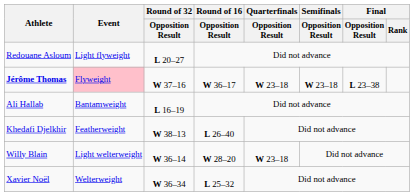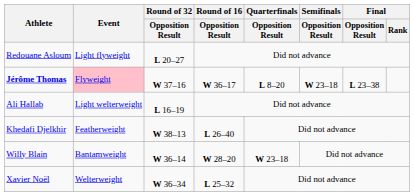 <table class="wikitable" style="font-size:90%">
 <tr>
 <th rowspan="2">Athlete</th>
 <th rowspan="2">Event</th>
 <th>Round of 32</th>
 <th>Round of 16</th>
 <th>Quarterfinals</th>
 <th>Semifinals</th>
 <th colspan=2>Final</th>
 </tr>
 <tr style="font-size:95%">
 <th>Opposition<br>Result</th>
 <th>Opposition<br>Result</th>
 <th>Opposition<br>Result</th>
 <th>Opposition<br>Result</th>
 <th>Opposition<br>Result</th>
 <th>Rank</th>
 </tr>
 <tr align=center>
 <td align=left><a href='#'>Redouane Asloum</a></td>
 <td align=left><a href='#'>Light flyweight</a></td>
 <td><br><strong>L</strong> 20–27</td>
 <td colspan=5>Did not advance</td>
 </tr>
 <tr align=center>
 <td align=left><strong><a href='#'>Jérôme Thomas</a></strong></td>
 <td align=left style="background: pink;"><a href='#'>Flyweight</a></td>
 <td><br><strong>W</strong> 37–16</td>
 <td><br><strong>W</strong> 36–17</td>
-<td><br><strong>W</strong> 23–18</td>
+<td><br><strong>L</strong> 8–20</td>
 <td><br><strong>W</strong> 23–18</td>
 <td><br><strong>L</strong> 23–38</td>
 <td></td>
 </tr>
 <tr align=center>
 <td align=left><a href='#'>Ali Hallab</a></td>
-<td align=left><a href='#'>Bantamweight</a></td>
+<td align=left><a href='#'>Light welterweight</a></td>
 <td><br><strong>L</strong> 16–19</td>
 <td colspan=5>Did not advance</td>
 </tr>
 <tr align=center>
 <td align=left><a href='#'>Khedafi Djelkhir</a></td>
 <td align=left><a href='#'>Featherweight</a></td>
 <td><br><strong>W</strong> 38–13</td>
 <td><br><strong>L</strong> 26–40</td>
 <td colspan=4>Did not advance</td>
 </tr>
 <tr align=center>
 <td align=left><a href='#'>Willy Blain</a></td>
-<td align=left><a href='#'>Light welterweight</a></td>
+<td align=left><a href='#'>Bantamweight</a></td>
 <td><br><strong>W</strong> 36–14</td>
 <td><br><strong>W</strong> 28–20</td>
 <td><br><strong>W</strong> 23–18</td>
 <td colspan=3>Did not advance</td>
 </tr>
 <tr align=center>
 <td align=left><a href='#'>Xavier Noël</a></td>
 <td align=left><a href='#'>Welterweight</a></td>
 <td><br><strong>W</strong> 36–34</td>
 <td><br><strong>L</strong> 25–32</td>
 <td colspan=4>Did not advance</td>
 </tr>
 </table>
